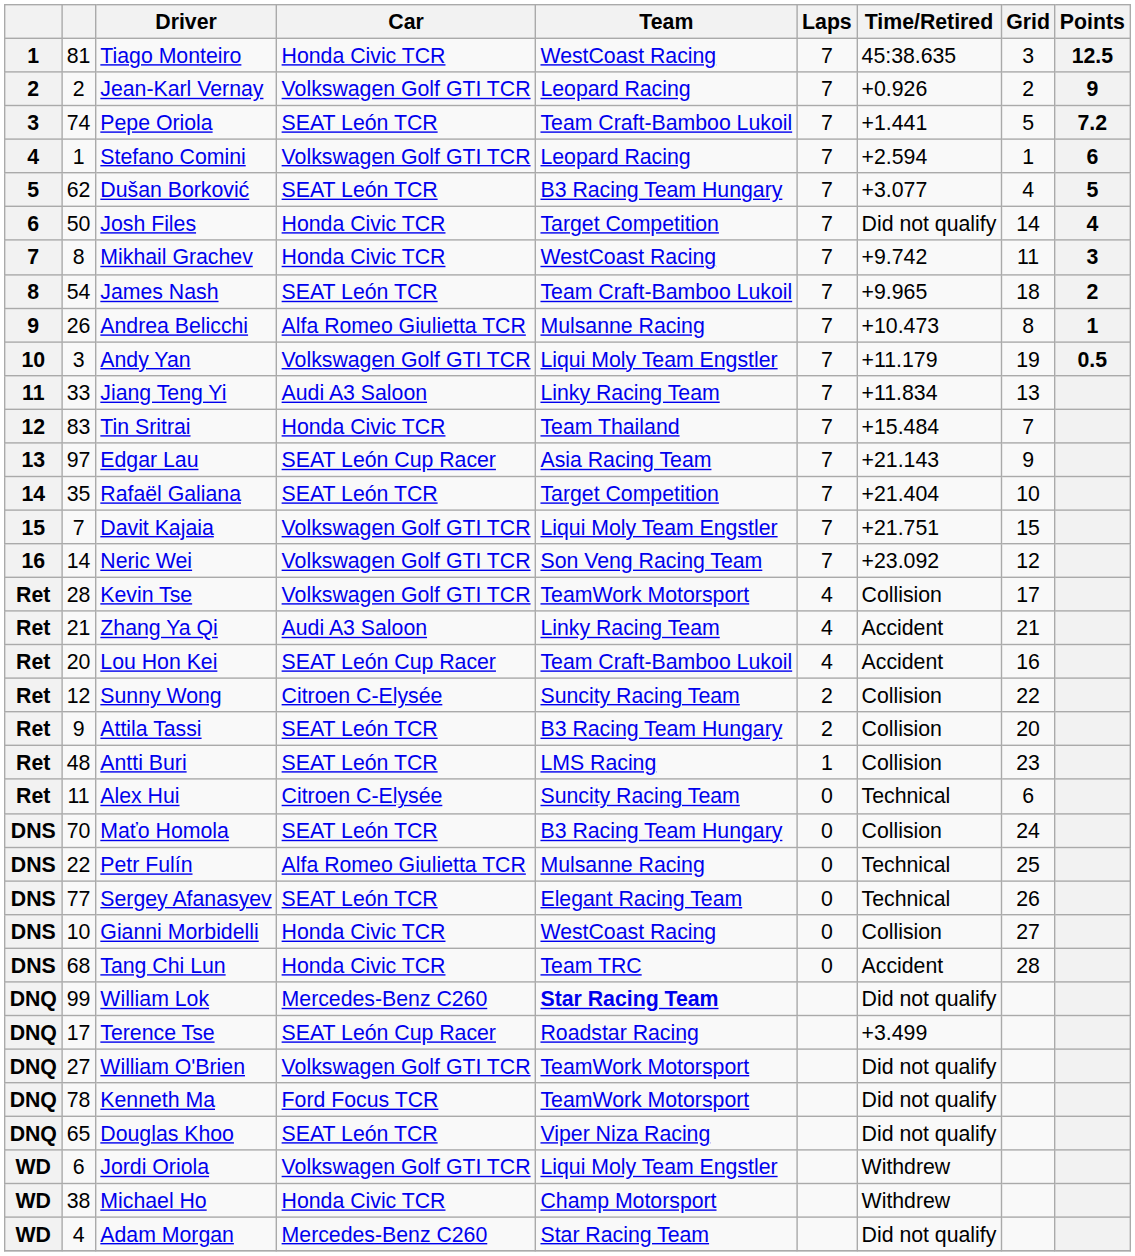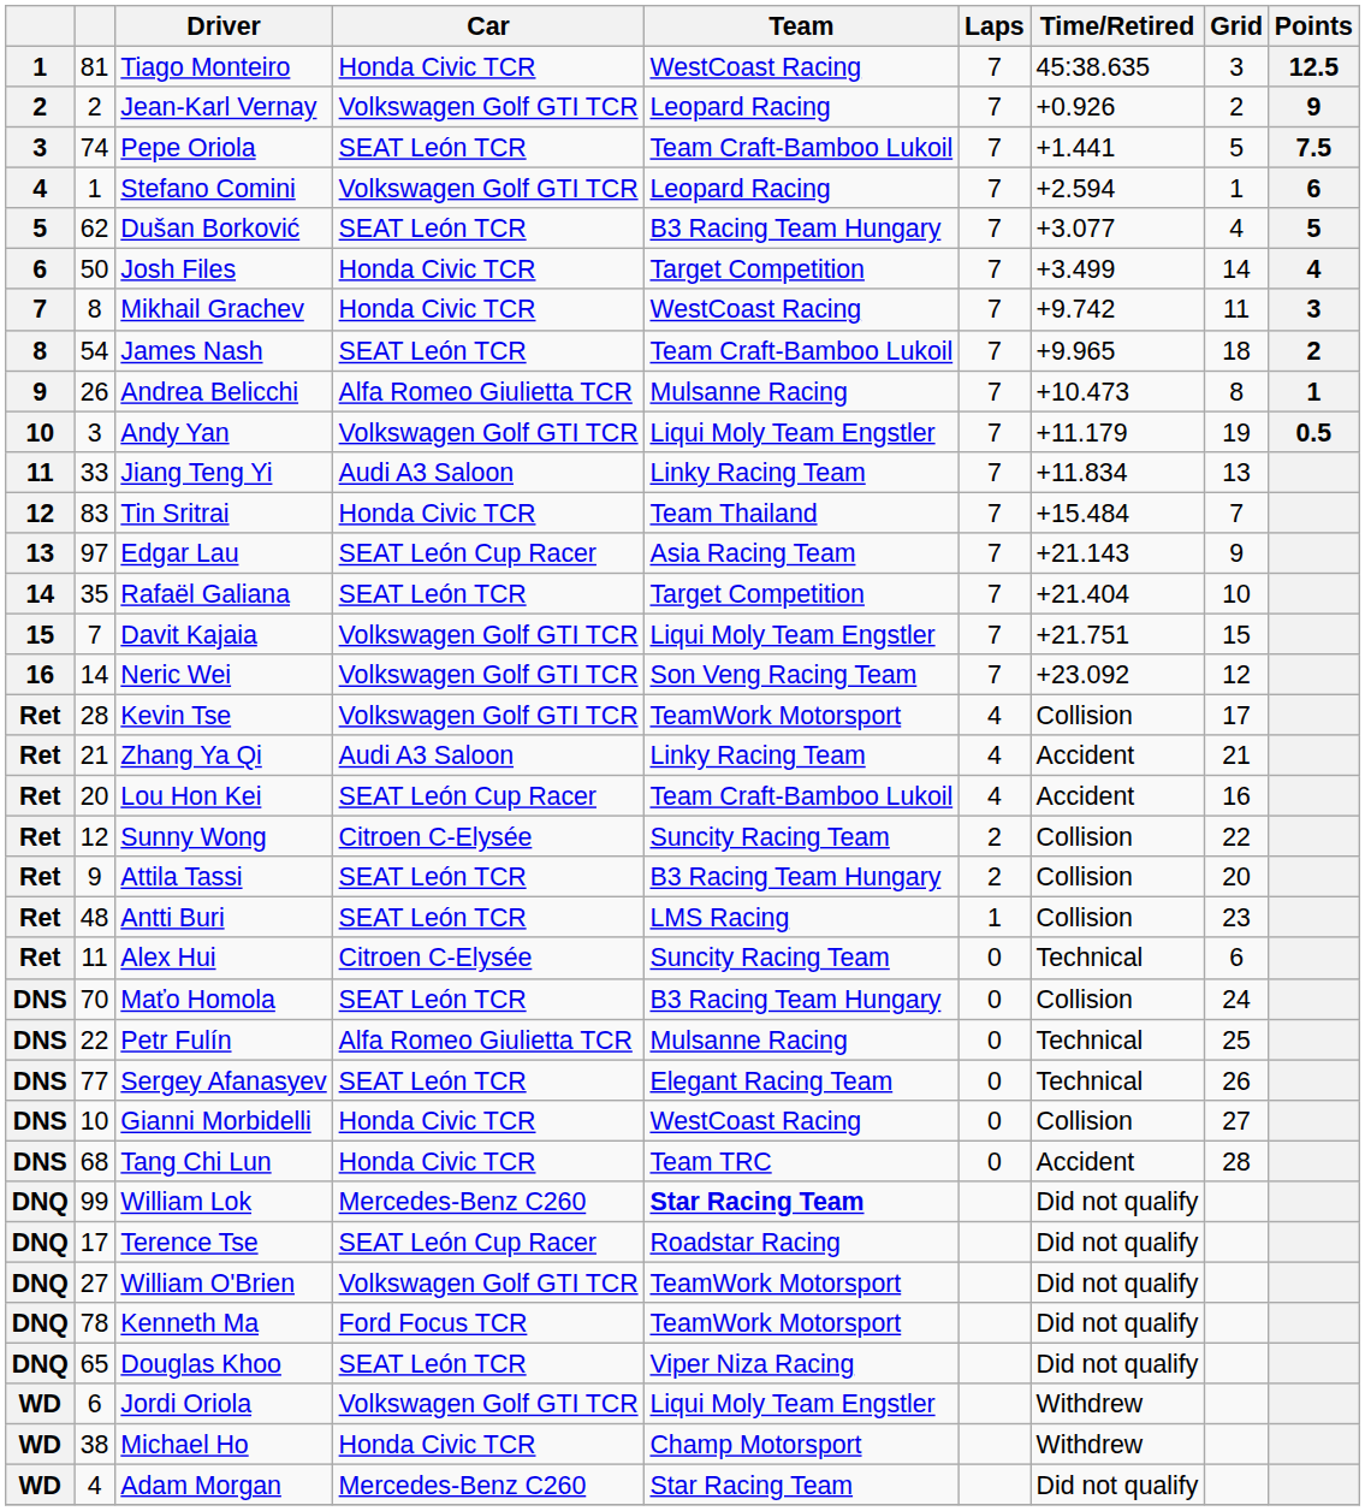 <table class="wikitable sortable" style="font-size:95%">
 <tr>
 <th></th>
 <th></th>
 <th>Driver</th>
 <th>Car</th>
 <th>Team</th>
 <th>Laps</th>
 <th>Time/Retired</th>
 <th>Grid</th>
 <th>Points</th>
 </tr>
 <tr>
 <th>1</th>
 <td align=center>81</td>
 <td> <a href='#'>Tiago Monteiro</a></td>
 <td><a href='#'>Honda Civic TCR</a></td>
 <td> <a href='#'>WestCoast Racing</a></td>
 <td align=center>7</td>
 <td>45:38.635</td>
 <td align=center>3</td>
 <th>12.5</th>
 </tr>
 <tr>
 <th>2</th>
 <td align=center>2</td>
 <td> <a href='#'>Jean-Karl Vernay</a></td>
 <td><a href='#'>Volkswagen Golf GTI TCR</a></td>
 <td> <a href='#'>Leopard Racing</a></td>
 <td align=center>7</td>
 <td>+0.926</td>
 <td align=center>2</td>
 <th>9</th>
 </tr>
 <tr>
 <th>3</th>
 <td align=center>74</td>
 <td> <a href='#'>Pepe Oriola</a></td>
 <td><a href='#'>SEAT León TCR</a></td>
 <td> <a href='#'>Team Craft-Bamboo Lukoil</a></td>
 <td align=center>7</td>
 <td>+1.441</td>
 <td align=center>5</td>
-<th>7.2</th>
+<th>7.5</th>
 </tr>
 <tr>
 <th>4</th>
 <td align=center>1</td>
 <td> <a href='#'>Stefano Comini</a></td>
 <td><a href='#'>Volkswagen Golf GTI TCR</a></td>
 <td> <a href='#'>Leopard Racing</a></td>
 <td align=center>7</td>
 <td>+2.594</td>
 <td align=center>1</td>
 <th>6</th>
 </tr>
 <tr>
 <th>5</th>
 <td align=center>62</td>
 <td> <a href='#'>Dušan Borković</a></td>
 <td><a href='#'>SEAT León TCR</a></td>
 <td> <a href='#'>B3 Racing Team Hungary</a></td>
 <td align=center>7</td>
 <td>+3.077</td>
 <td align=center>4</td>
 <th>5</th>
 </tr>
 <tr>
 <th>6</th>
 <td align=center>50</td>
 <td> <a href='#'>Josh Files</a></td>
 <td><a href='#'>Honda Civic TCR</a></td>
 <td> <a href='#'>Target Competition</a></td>
 <td align=center>7</td>
-<td>Did not qualify</td>
+<td>+3.499</td>
 <td align=center>14</td>
 <th>4</th>
 </tr>
 <tr>
 <th>7</th>
 <td align=center>8</td>
 <td> <a href='#'>Mikhail Grachev</a></td>
 <td><a href='#'>Honda Civic TCR</a></td>
 <td> <a href='#'>WestCoast Racing</a></td>
 <td align=center>7</td>
 <td>+9.742</td>
 <td align=center>11</td>
 <th>3</th>
 </tr>
 <tr>
 <th>8</th>
 <td align=center>54</td>
 <td> <a href='#'>James Nash</a></td>
 <td><a href='#'>SEAT León TCR</a></td>
 <td> <a href='#'>Team Craft-Bamboo Lukoil</a></td>
 <td align=center>7</td>
 <td>+9.965</td>
 <td align=center>18</td>
 <th>2</th>
 </tr>
 <tr>
 <th>9</th>
 <td align=center>26</td>
 <td> <a href='#'>Andrea Belicchi</a></td>
 <td><a href='#'>Alfa Romeo Giulietta TCR</a></td>
 <td> <a href='#'>Mulsanne Racing</a></td>
 <td align=center>7</td>
 <td>+10.473</td>
 <td align=center>8</td>
 <th>1</th>
 </tr>
 <tr>
 <th>10</th>
 <td align=center>3</td>
 <td> <a href='#'>Andy Yan</a></td>
 <td><a href='#'>Volkswagen Golf GTI TCR</a></td>
 <td> <a href='#'>Liqui Moly Team Engstler</a></td>
 <td align=center>7</td>
 <td>+11.179</td>
 <td align=center>19</td>
 <th>0.5</th>
 </tr>
 <tr>
 <th>11</th>
 <td align=center>33</td>
 <td> <a href='#'>Jiang Teng Yi</a></td>
 <td><a href='#'>Audi A3 Saloon</a></td>
 <td> <a href='#'>Linky Racing Team</a></td>
 <td align=center>7</td>
 <td>+11.834</td>
 <td align=center>13</td>
 <th></th>
 </tr>
 <tr>
 <th>12</th>
 <td align=center>83</td>
 <td> <a href='#'>Tin Sritrai</a></td>
 <td><a href='#'>Honda Civic TCR</a></td>
 <td> <a href='#'>Team Thailand</a></td>
 <td align=center>7</td>
 <td>+15.484</td>
 <td align=center>7</td>
 <th></th>
 </tr>
 <tr>
 <th>13</th>
 <td align=center>97</td>
 <td> <a href='#'>Edgar Lau</a></td>
 <td><a href='#'>SEAT León Cup Racer</a></td>
 <td> <a href='#'>Asia Racing Team</a></td>
 <td align=center>7</td>
 <td>+21.143</td>
 <td align=center>9</td>
 <th></th>
 </tr>
 <tr>
 <th>14</th>
 <td align=center>35</td>
 <td> <a href='#'>Rafaël Galiana</a></td>
 <td><a href='#'>SEAT León TCR</a></td>
 <td> <a href='#'>Target Competition</a></td>
 <td align=center>7</td>
 <td>+21.404</td>
 <td align=center>10</td>
 <th></th>
 </tr>
 <tr>
 <th>15</th>
 <td align=center>7</td>
 <td> <a href='#'>Davit Kajaia</a></td>
 <td><a href='#'>Volkswagen Golf GTI TCR</a></td>
 <td> <a href='#'>Liqui Moly Team Engstler</a></td>
 <td align=center>7</td>
 <td>+21.751</td>
 <td align=center>15</td>
 <th></th>
 </tr>
 <tr>
 <th>16</th>
 <td align=center>14</td>
 <td> <a href='#'>Neric Wei</a></td>
 <td><a href='#'>Volkswagen Golf GTI TCR</a></td>
 <td> <a href='#'>Son Veng Racing Team</a></td>
 <td align=center>7</td>
 <td>+23.092</td>
 <td align=center>12</td>
 <th></th>
 </tr>
 <tr>
 <th>Ret</th>
 <td align=center>28</td>
 <td> <a href='#'>Kevin Tse</a></td>
 <td><a href='#'>Volkswagen Golf GTI TCR</a></td>
 <td> <a href='#'>TeamWork Motorsport</a></td>
 <td align=center>4</td>
 <td>Collision</td>
 <td align=center>17</td>
 <th></th>
 </tr>
 <tr>
 <th>Ret</th>
 <td align=center>21</td>
 <td> <a href='#'>Zhang Ya Qi</a></td>
 <td><a href='#'>Audi A3 Saloon</a></td>
 <td> <a href='#'>Linky Racing Team</a></td>
 <td align=center>4</td>
 <td>Accident</td>
 <td align=center>21</td>
 <th></th>
 </tr>
 <tr>
 <th>Ret</th>
 <td align=center>20</td>
 <td> <a href='#'>Lou Hon Kei</a></td>
 <td><a href='#'>SEAT León Cup Racer</a></td>
 <td> <a href='#'>Team Craft-Bamboo Lukoil</a></td>
 <td align=center>4</td>
 <td>Accident</td>
 <td align=center>16</td>
 <th></th>
 </tr>
 <tr>
 <th>Ret</th>
 <td align=center>12</td>
 <td> <a href='#'>Sunny Wong</a></td>
 <td><a href='#'>Citroen C-Elysée</a></td>
 <td> <a href='#'>Suncity Racing Team</a></td>
 <td align=center>2</td>
 <td>Collision</td>
 <td align=center>22</td>
 <th></th>
 </tr>
 <tr>
 <th>Ret</th>
 <td align=center>9</td>
 <td> <a href='#'>Attila Tassi</a></td>
 <td><a href='#'>SEAT León TCR</a></td>
 <td> <a href='#'>B3 Racing Team Hungary</a></td>
 <td align=center>2</td>
 <td>Collision</td>
 <td align=center>20</td>
 <th></th>
 </tr>
 <tr>
 <th>Ret</th>
 <td align=center>48</td>
 <td> <a href='#'>Antti Buri</a></td>
 <td><a href='#'>SEAT León TCR</a></td>
 <td> <a href='#'>LMS Racing</a></td>
 <td align=center>1</td>
 <td>Collision</td>
 <td align=center>23</td>
 <th></th>
 </tr>
 <tr>
 <th>Ret</th>
 <td align=center>11</td>
 <td> <a href='#'>Alex Hui</a></td>
 <td><a href='#'>Citroen C-Elysée</a></td>
 <td> <a href='#'>Suncity Racing Team</a></td>
 <td align=center>0</td>
 <td>Technical</td>
 <td align=center>6</td>
 <th></th>
 </tr>
 <tr>
 <th>DNS</th>
 <td align=center>70</td>
 <td> <a href='#'>Maťo Homola</a></td>
 <td><a href='#'>SEAT León TCR</a></td>
 <td> <a href='#'>B3 Racing Team Hungary</a></td>
 <td align=center>0</td>
 <td>Collision</td>
 <td align=center>24</td>
 <th></th>
 </tr>
 <tr>
 <th>DNS</th>
 <td align=center>22</td>
 <td> <a href='#'>Petr Fulín</a></td>
 <td><a href='#'>Alfa Romeo Giulietta TCR</a></td>
 <td> <a href='#'>Mulsanne Racing</a></td>
 <td align=center>0</td>
 <td>Technical</td>
 <td align=center>25</td>
 <th></th>
 </tr>
 <tr>
 <th>DNS</th>
 <td align=center>77</td>
 <td> <a href='#'>Sergey Afanasyev</a></td>
 <td><a href='#'>SEAT León TCR</a></td>
 <td> <a href='#'>Elegant Racing Team</a></td>
 <td align=center>0</td>
 <td>Technical</td>
 <td align=center>26</td>
 <th></th>
 </tr>
 <tr>
 <th>DNS</th>
 <td align=center>10</td>
 <td> <a href='#'>Gianni Morbidelli</a></td>
 <td><a href='#'>Honda Civic TCR</a></td>
 <td> <a href='#'>WestCoast Racing</a></td>
 <td align=center>0</td>
 <td>Collision</td>
 <td align=center>27</td>
 <th></th>
 </tr>
 <tr>
 <th>DNS</th>
 <td align=center>68</td>
 <td> <a href='#'>Tang Chi Lun</a></td>
 <td><a href='#'>Honda Civic TCR</a></td>
 <td> <a href='#'>Team TRC</a></td>
 <td align=center>0</td>
 <td>Accident</td>
 <td align=center>28</td>
 <th></th>
 </tr>
 <tr>
 <th>DNQ</th>
 <td align=center>99</td>
 <td> <a href='#'>William Lok</a></td>
 <td><a href='#'>Mercedes-Benz C260</a></td>
 <td><strong> <a href='#'>Star Racing Team</a></strong></td>
 <td align=center></td>
 <td>Did not qualify</td>
 <td align=center></td>
 <th></th>
 </tr>
 <tr>
 <th>DNQ</th>
 <td align=center>17</td>
 <td> <a href='#'>Terence Tse</a></td>
 <td><a href='#'>SEAT León Cup Racer</a></td>
 <td> <a href='#'>Roadstar Racing</a></td>
 <td align=center></td>
-<td>+3.499</td>
+<td>Did not qualify</td>
 <td align=center></td>
 <th></th>
 </tr>
 <tr>
 <th>DNQ</th>
 <td align=center>27</td>
 <td> <a href='#'>William O'Brien</a></td>
 <td><a href='#'>Volkswagen Golf GTI TCR</a></td>
 <td> <a href='#'>TeamWork Motorsport</a></td>
 <td align=center></td>
 <td>Did not qualify</td>
 <td align=center></td>
 <th></th>
 </tr>
 <tr>
 <th>DNQ</th>
 <td align=center>78</td>
 <td> <a href='#'>Kenneth Ma</a></td>
 <td><a href='#'>Ford Focus TCR</a></td>
 <td> <a href='#'>TeamWork Motorsport</a></td>
 <td align=center></td>
 <td>Did not qualify</td>
 <td align=center></td>
 <th></th>
 </tr>
 <tr>
 <th>DNQ</th>
 <td align=center>65</td>
 <td> <a href='#'>Douglas Khoo</a></td>
 <td><a href='#'>SEAT León TCR</a></td>
 <td> <a href='#'>Viper Niza Racing</a></td>
 <td align=center></td>
 <td>Did not qualify</td>
 <td align=center></td>
 <th></th>
 </tr>
 <tr>
 <th>WD</th>
 <td align=center>6</td>
 <td> <a href='#'>Jordi Oriola</a></td>
 <td><a href='#'>Volkswagen Golf GTI TCR</a></td>
 <td> <a href='#'>Liqui Moly Team Engstler</a></td>
 <td align=center></td>
 <td>Withdrew</td>
 <td align=center></td>
 <th></th>
 </tr>
 <tr>
 <th>WD</th>
 <td align=center>38</td>
 <td> <a href='#'>Michael Ho</a></td>
 <td><a href='#'>Honda Civic TCR</a></td>
 <td> <a href='#'>Champ Motorsport</a></td>
 <td align=center></td>
 <td>Withdrew</td>
 <td align=center></td>
 <th></th>
 </tr>
 <tr>
 <th>WD</th>
 <td align=center>4</td>
 <td> <a href='#'>Adam Morgan</a></td>
 <td><a href='#'>Mercedes-Benz C260</a></td>
 <td> <a href='#'>Star Racing Team</a></td>
 <td align=center></td>
 <td>Did not qualify</td>
 <td align=center></td>
 <th></th>
 </tr>
 <tr>
 </tr>
 </table>
